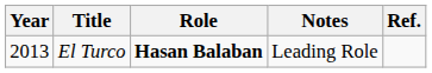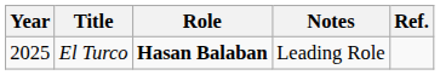 <table class="wikitable sortable">
 <tr>
 <th>Year</th>
 <th>Title</th>
 <th>Role</th>
 <th>Notes</th>
 <th>Ref.</th>
 </tr>
 <tr>
-<td>2013</td>
+<td>2025</td>
 <td><em>El Turco</em></td>
 <td><strong>Hasan Balaban</strong></td>
 <td>Leading Role</td>
 <td></td>
 </tr>
 </table>
